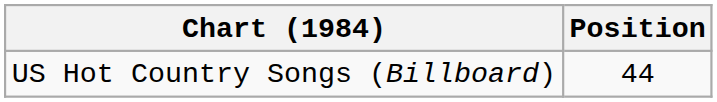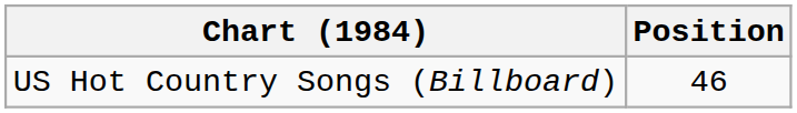 <table class="wikitable">
 <tr>
 <th>Chart (1984)</th>
 <th>Position</th>
 </tr>
 <tr>
 <td>US Hot Country Songs (<em>Billboard</em>)</td>
-<td align="center">44</td>
+<td align="center">46</td>
 </tr>
 </table>
